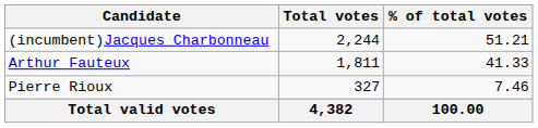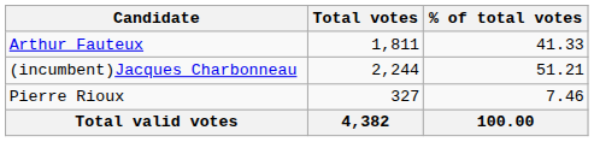 <table class="wikitable" width="475">
 <tr>
 <th align="left">Candidate</th>
 <th align="right">Total votes</th>
 <th align="right">% of total votes</th>
 </tr>
 <tr>
+<td align="left"><a href='#'>Arthur Fauteux</a></td>
+<td align="right">1,811</td>
+<td align="right">41.33</td>
+</tr>
+<tr>
 <td align="left">(incumbent)<a href='#'>Jacques Charbonneau</a></td>
 <td align="right">2,244</td>
 <td align="right">51.21</td>
-</tr>
-<tr>
-<td align="left"><a href='#'>Arthur Fauteux</a></td>
-<td align="right">1,811</td>
-<td align="right">41.33</td>
 </tr>
 <tr>
 <td align="left">Pierre Rioux</td>
 <td align="right">327</td>
 <td align="right">7.46</td>
 </tr>
 <tr bgcolor="#EEEEEE">
 <th align="left">Total valid votes</th>
 <th align="right">4,382</th>
 <th align="right">100.00</th>
 </tr>
 </table>
